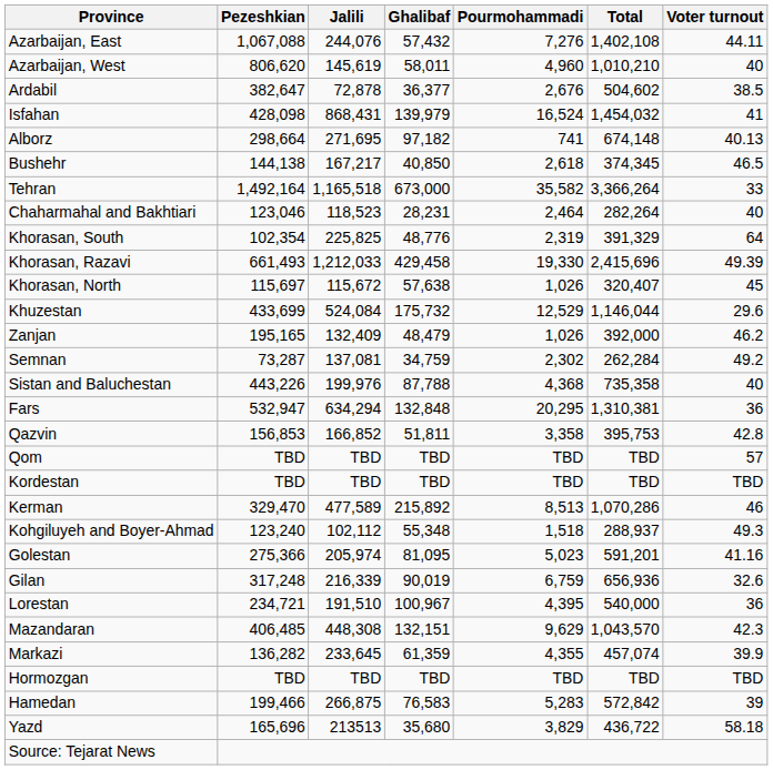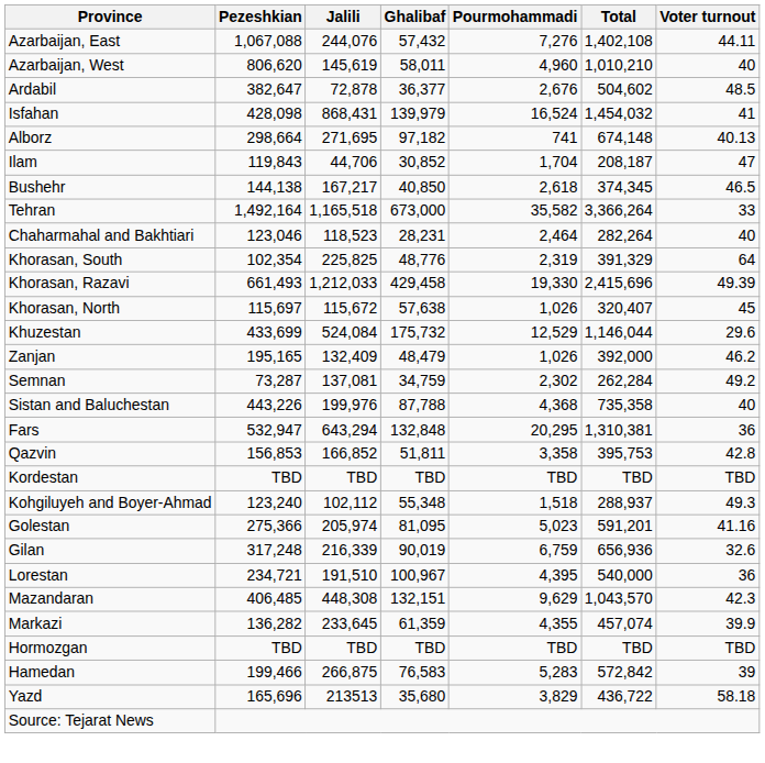 <table class="wikitable sortable" style=text-align:right>
 <tr>
 <th>Province</th>
 <th>Pezeshkian</th>
 <th>Jalili</th>
 <th>Ghalibaf</th>
 <th>Pourmohammadi</th>
 <th>Total</th>
 <th>Voter turnout</th>
 </tr>
 <tr>
 <td align=left>Azarbaijan, East</td>
 <td>1,067,088</td>
 <td>244,076</td>
 <td>57,432</td>
 <td>7,276</td>
 <td>1,402,108</td>
 <td>44.11</td>
 </tr>
 <tr>
 <td align=left>Azarbaijan, West</td>
 <td>806,620</td>
 <td>145,619</td>
 <td>58,011</td>
 <td>4,960</td>
 <td>1,010,210</td>
 <td>40</td>
 </tr>
 <tr>
 <td align=left>Ardabil</td>
 <td>382,647</td>
 <td>72,878</td>
 <td>36,377</td>
 <td>2,676</td>
 <td>504,602</td>
-<td>38.5</td>
+<td>48.5</td>
 </tr>
 <tr>
 <td align=left>Isfahan</td>
 <td>428,098</td>
 <td>868,431</td>
 <td>139,979</td>
 <td>16,524</td>
 <td>1,454,032</td>
 <td>41</td>
 </tr>
 <tr>
 <td align=left>Alborz</td>
 <td>298,664</td>
 <td>271,695</td>
 <td>97,182</td>
 <td>741</td>
 <td>674,148</td>
 <td>40.13</td>
+</tr>
+<tr>
+<td align=left>Ilam</td>
+<td>119,843</td>
+<td>44,706</td>
+<td>30,852</td>
+<td>1,704</td>
+<td>208,187</td>
+<td>47</td>
 </tr>
 <tr>
 <td align=left>Bushehr</td>
 <td>144,138</td>
 <td>167,217</td>
 <td>40,850</td>
 <td>2,618</td>
 <td>374,345</td>
 <td>46.5</td>
 </tr>
 <tr>
 <td align=left>Tehran</td>
 <td>1,492,164</td>
 <td>1,165,518</td>
 <td>673,000</td>
 <td>35,582</td>
 <td>3,366,264</td>
 <td>33</td>
 </tr>
 <tr>
 <td align=left>Chaharmahal and Bakhtiari</td>
 <td>123,046</td>
 <td>118,523</td>
 <td>28,231</td>
 <td>2,464</td>
 <td>282,264</td>
 <td>40</td>
 </tr>
 <tr>
 <td align=left>Khorasan, South</td>
 <td>102,354</td>
 <td>225,825</td>
 <td>48,776</td>
 <td>2,319</td>
 <td>391,329</td>
 <td>64</td>
 </tr>
 <tr>
 <td align=left>Khorasan, Razavi</td>
 <td>661,493</td>
 <td>1,212,033</td>
 <td>429,458</td>
 <td>19,330</td>
 <td>2,415,696</td>
 <td>49.39</td>
 </tr>
 <tr>
 <td align=left>Khorasan, North</td>
 <td>115,697</td>
 <td>115,672</td>
 <td>57,638</td>
 <td>1,026</td>
 <td>320,407</td>
 <td>45</td>
 </tr>
 <tr>
 <td align=left>Khuzestan</td>
 <td>433,699</td>
 <td>524,084</td>
 <td>175,732</td>
 <td>12,529</td>
 <td>1,146,044</td>
 <td>29.6</td>
 </tr>
 <tr>
 <td align=left>Zanjan</td>
 <td>195,165</td>
 <td>132,409</td>
 <td>48,479</td>
 <td>1,026</td>
 <td>392,000</td>
 <td>46.2</td>
 </tr>
 <tr>
 <td align=left>Semnan</td>
 <td>73,287</td>
 <td>137,081</td>
 <td>34,759</td>
 <td>2,302</td>
 <td>262,284</td>
 <td>49.2</td>
 </tr>
 <tr>
 <td align=left>Sistan and Baluchestan</td>
 <td>443,226</td>
 <td>199,976</td>
 <td>87,788</td>
 <td>4,368</td>
 <td>735,358</td>
 <td>40</td>
 </tr>
 <tr>
 <td align=left>Fars</td>
 <td>532,947</td>
-<td>634,294</td>
+<td>643,294</td>
 <td>132,848</td>
 <td>20,295</td>
 <td>1,310,381</td>
 <td>36</td>
 </tr>
 <tr>
 <td align=left>Qazvin</td>
 <td>156,853</td>
 <td>166,852</td>
 <td>51,811</td>
 <td>3,358</td>
 <td>395,753</td>
 <td>42.8</td>
 </tr>
 <tr>
-<td align=left>Qom</td>
-<td>TBD</td>
-<td>TBD</td>
-<td>TBD</td>
-<td>TBD</td>
-<td>TBD</td>
-<td>57</td>
-</tr>
-<tr>
 <td align=left>Kordestan</td>
 <td>TBD</td>
 <td>TBD</td>
 <td>TBD</td>
 <td>TBD</td>
 <td>TBD</td>
 <td>TBD</td>
-</tr>
-<tr>
-<td align=left>Kerman</td>
-<td>329,470</td>
-<td>477,589</td>
-<td>215,892</td>
-<td>8,513</td>
-<td>1,070,286</td>
-<td>46</td>
 </tr>
 <tr>
 <td align=left>Kohgiluyeh and Boyer-Ahmad</td>
 <td>123,240</td>
 <td>102,112</td>
 <td>55,348</td>
 <td>1,518</td>
 <td>288,937</td>
 <td>49.3</td>
 </tr>
 <tr>
 <td align=left>Golestan</td>
 <td>275,366</td>
 <td>205,974</td>
 <td>81,095</td>
 <td>5,023</td>
 <td>591,201</td>
 <td>41.16</td>
 </tr>
 <tr>
 <td align=left>Gilan</td>
 <td>317,248</td>
 <td>216,339</td>
 <td>90,019</td>
 <td>6,759</td>
 <td>656,936</td>
 <td>32.6</td>
 </tr>
 <tr>
 <td align=left>Lorestan</td>
 <td>234,721</td>
 <td>191,510</td>
 <td>100,967</td>
 <td>4,395</td>
 <td>540,000</td>
 <td>36</td>
 </tr>
 <tr>
 <td align=left>Mazandaran</td>
 <td>406,485</td>
 <td>448,308</td>
 <td>132,151</td>
 <td>9,629</td>
 <td>1,043,570</td>
 <td>42.3</td>
 </tr>
 <tr>
 <td align=left>Markazi</td>
 <td>136,282</td>
 <td>233,645</td>
 <td>61,359</td>
 <td>4,355</td>
 <td>457,074</td>
 <td>39.9</td>
 </tr>
 <tr>
 <td align=left>Hormozgan</td>
 <td>TBD</td>
 <td>TBD</td>
 <td>TBD</td>
 <td>TBD</td>
 <td>TBD</td>
 <td>TBD</td>
 </tr>
 <tr>
 <td align=left>Hamedan</td>
 <td>199,466</td>
 <td>266,875</td>
 <td>76,583</td>
 <td>5,283</td>
 <td>572,842</td>
 <td>39</td>
 </tr>
 <tr>
 <td align=left>Yazd</td>
 <td>165,696</td>
 <td>213513</td>
 <td>35,680</td>
 <td>3,829</td>
 <td>436,722</td>
 <td>58.18</td>
 </tr>
 <tr class=sortbottom>
 <td align=left>Source: Tejarat News</td>
 </tr>
 </table>
